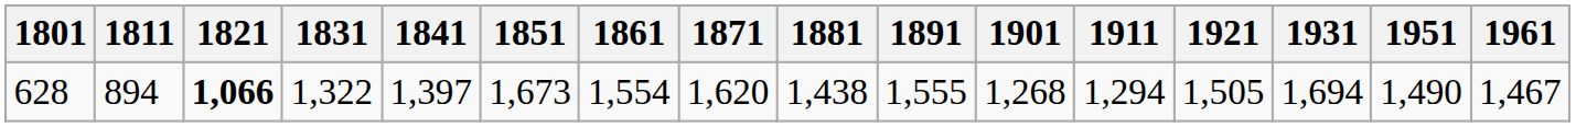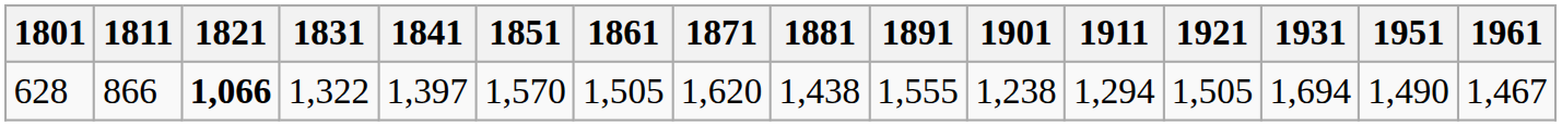 <table class="wikitable">
 <tr>
 <th scope="col">1801</th>
 <th scope="col">1811</th>
 <th scope="col">1821</th>
 <th scope="col">1831</th>
 <th scope="col">1841</th>
 <th scope="col">1851</th>
 <th scope="col">1861</th>
 <th scope="col">1871</th>
 <th scope="col">1881</th>
 <th scope="col">1891</th>
 <th scope="col">1901</th>
 <th scope="col">1911</th>
 <th scope="col">1921</th>
 <th scope="col">1931</th>
 <th scope="col">1951</th>
 <th scope="col">1961</th>
 </tr>
 <tr>
 <td>628</td>
-<td>894</td>
+<td>866</td>
 <td><strong>1,066</strong></td>
 <td>1,322</td>
 <td>1,397</td>
-<td>1,673</td>
-<td>1,554</td>
+<td>1,570</td>
+<td>1,505</td>
 <td>1,620</td>
 <td>1,438</td>
 <td>1,555</td>
-<td>1,268</td>
+<td>1,238</td>
 <td>1,294</td>
 <td>1,505</td>
 <td>1,694</td>
 <td>1,490</td>
 <td>1,467</td>
 </tr>
 </table>
